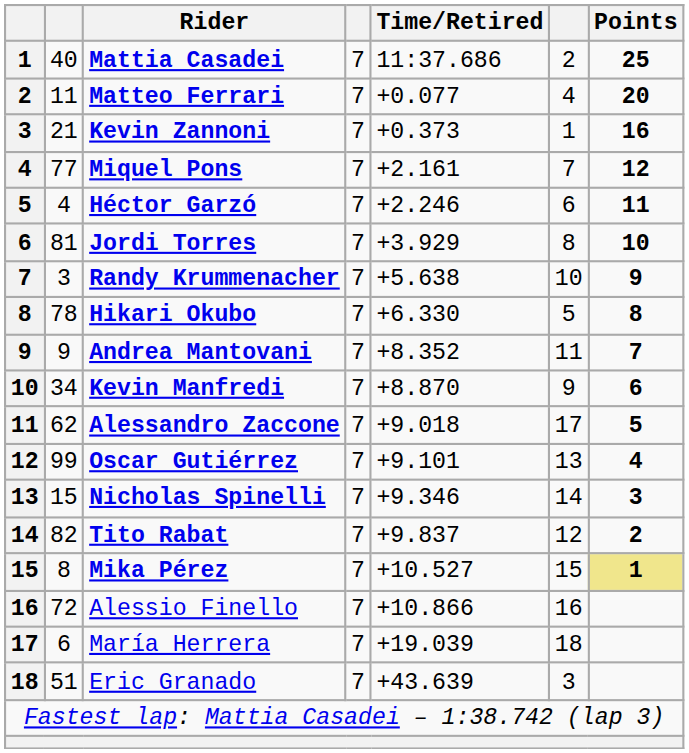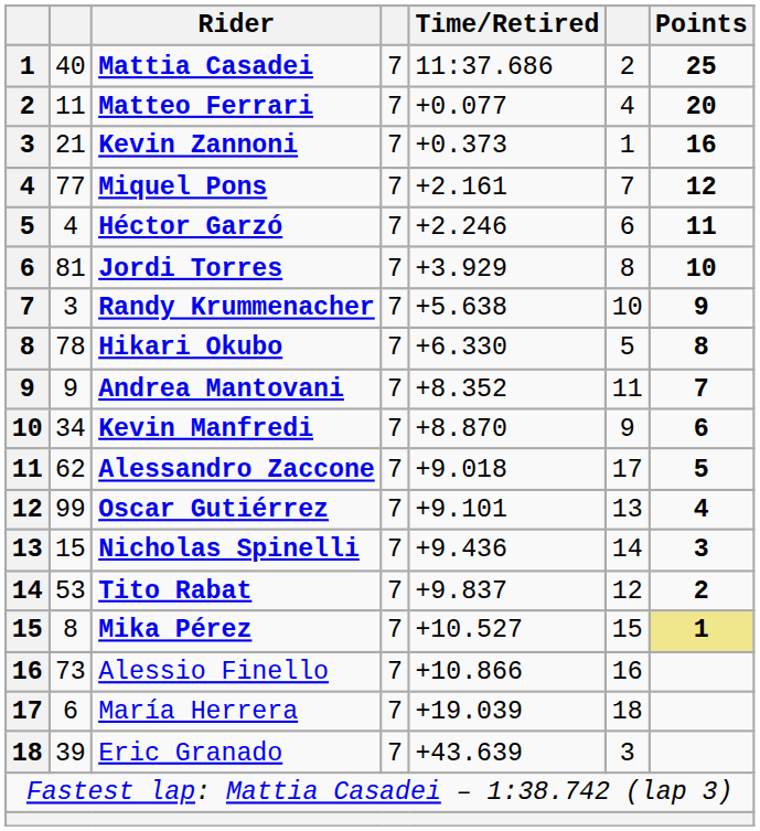 <table class="wikitable sortable" style="font-size: 85%;">
 <tr>
 <th scope="col"></th>
 <th scope="col"></th>
 <th scope="col">Rider</th>
 <th scope="col" class="unsortable"></th>
 <th scope="col" class="unsortable">Time/Retired</th>
 <th scope="col"></th>
 <th scope="col">Points</th>
 </tr>
 <tr>
 <th scope="row">1</th>
 <td align="center">40</td>
 <td data-sort-value="cas"> <strong><a href='#'>Mattia Casadei</a></strong></td>
 <td>7</td>
 <td>11:37.686</td>
 <td align="center">2</td>
 <td align="center"><strong>25</strong></td>
 </tr>
 <tr>
 <th scope="row">2</th>
 <td align="center">11</td>
 <td data-sort-value="fer"> <strong><a href='#'>Matteo Ferrari</a></strong></td>
 <td>7</td>
 <td>+0.077</td>
 <td align="center">4</td>
 <td align="center"><strong>20</strong></td>
 </tr>
 <tr>
 <th scope="row">3</th>
 <td align="center">21</td>
 <td data-sort-value="zan"> <strong><a href='#'>Kevin Zannoni</a></strong></td>
 <td>7</td>
 <td>+0.373</td>
 <td align="center">1</td>
 <td align="center"><strong>16</strong></td>
 </tr>
 <tr>
 <th scope="row">4</th>
 <td align="center">77</td>
 <td data-sort-value="pon"> <strong><a href='#'>Miquel Pons</a></strong></td>
 <td>7</td>
 <td>+2.161</td>
 <td align="center">7</td>
 <td align="center"><strong>12</strong></td>
 </tr>
 <tr>
 <th scope="row">5</th>
 <td align="center">4</td>
 <td data-sort-value="gar"> <strong><a href='#'>Héctor Garzó</a></strong></td>
 <td>7</td>
 <td>+2.246</td>
 <td align="center">6</td>
 <td align="center"><strong>11</strong></td>
 </tr>
 <tr>
 <th scope="row">6</th>
 <td align="center">81</td>
 <td data-sort-value="tor"> <strong><a href='#'>Jordi Torres</a></strong></td>
 <td>7</td>
 <td>+3.929</td>
 <td align="center">8</td>
 <td align="center"><strong>10</strong></td>
 </tr>
 <tr>
 <th scope="row">7</th>
 <td align="center">3</td>
 <td data-sort-value="kru"> <strong><a href='#'>Randy Krummenacher</a></strong></td>
 <td>7</td>
 <td>+5.638</td>
 <td align="center">10</td>
 <td align="center"><strong>9</strong></td>
 </tr>
 <tr>
 <th scope="row">8</th>
 <td align="center">78</td>
 <td data-sort-value="oku"> <strong><a href='#'>Hikari Okubo</a></strong></td>
 <td>7</td>
 <td>+6.330</td>
 <td align="center">5</td>
 <td align="center"><strong>8</strong></td>
 </tr>
 <tr>
 <th scope="row">9</th>
 <td align="center">9</td>
 <td data-sort-value="mant"> <strong><a href='#'>Andrea Mantovani</a></strong></td>
 <td>7</td>
 <td>+8.352</td>
 <td align="center">11</td>
 <td align="center"><strong>7</strong></td>
 </tr>
 <tr>
 <th scope="row">10</th>
 <td align="center">34</td>
 <td data-sort-value="manf"> <strong><a href='#'>Kevin Manfredi</a></strong></td>
 <td>7</td>
 <td>+8.870</td>
 <td align="center">9</td>
 <td align="center"><strong>6</strong></td>
 </tr>
 <tr>
 <th scope="row">11</th>
 <td align="center">62</td>
 <td data-sort-value="zac"> <strong><a href='#'>Alessandro Zaccone</a></strong></td>
 <td>7</td>
 <td>+9.018</td>
 <td align="center">17</td>
 <td align="center"><strong>5</strong></td>
 </tr>
 <tr>
 <th scope="row">12</th>
 <td align="center">99</td>
 <td data-sort-value="gut"> <strong><a href='#'>Oscar Gutiérrez</a></strong></td>
 <td>7</td>
 <td>+9.101</td>
 <td align="center">13</td>
 <td align="center"><strong>4</strong></td>
 </tr>
 <tr>
 <th scope="row">13</th>
 <td align="center">15</td>
 <td data-sort-value="spi"> <strong><a href='#'>Nicholas Spinelli</a></strong></td>
 <td>7</td>
-<td>+9.346</td>
+<td>+9.436</td>
 <td align="center">14</td>
 <td align="center"><strong>3</strong></td>
 </tr>
 <tr>
 <th scope="row">14</th>
-<td align="center">82</td>
+<td align="center">53</td>
 <td data-sort-value="rab"> <strong><a href='#'>Tito Rabat</a></strong></td>
 <td>7</td>
 <td>+9.837</td>
 <td align="center">12</td>
 <td align="center"><strong>2</strong></td>
 </tr>
 <tr>
 <th scope="row">15</th>
 <td align="center">8</td>
 <td data-sort-value="per"> <strong><a href='#'>Mika Pérez</a></strong></td>
 <td>7</td>
 <td>+10.527</td>
 <td align="center">15</td>
 <td align="center" style="background: khaki;"><strong>1</strong></td>
 </tr>
 <tr>
 <th scope="row">16</th>
-<td align="center">72</td>
+<td align="center">73</td>
 <td data-sort-value="fin"> <a href='#'>Alessio Finello</a></td>
 <td>7</td>
 <td>+10.866</td>
 <td align="center">16</td>
 <td align="center"></td>
 </tr>
 <tr>
 <th scope="row">17</th>
 <td align="center">6</td>
 <td data-sort-value="her"> <a href='#'>María Herrera</a></td>
 <td>7</td>
 <td>+19.039</td>
 <td align="center">18</td>
 <td align="center"></td>
 </tr>
 <tr>
 <th scope="row">18</th>
-<td align="center">51</td>
+<td align="center">39</td>
 <td data-sort-value="gra"> <a href='#'>Eric Granado</a></td>
 <td>7</td>
 <td>+43.639</td>
 <td align="center">3</td>
 <td align="center"></td>
 </tr>
 <tr class="sortbottom">
 <td colspan="7" style="text-align:center"><em><a href='#'>Fastest lap</a>:  <a href='#'>Mattia Casadei</a> – 1:38.742 (lap 3)</em></td>
 </tr>
 <tr>
 <th colspan="7"></th>
 </tr>
 </table>
